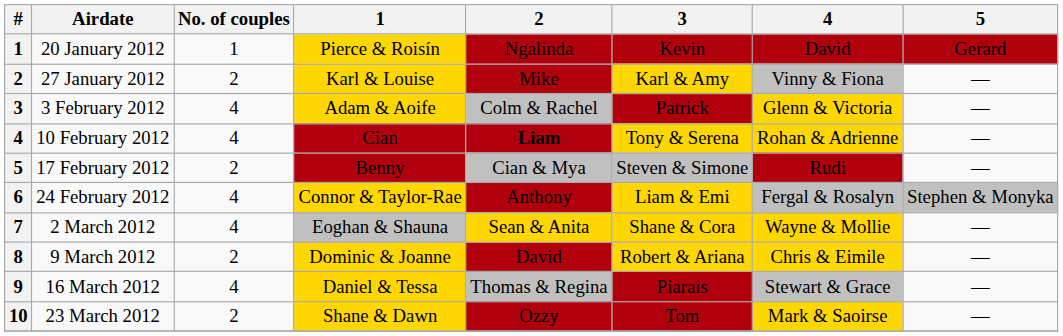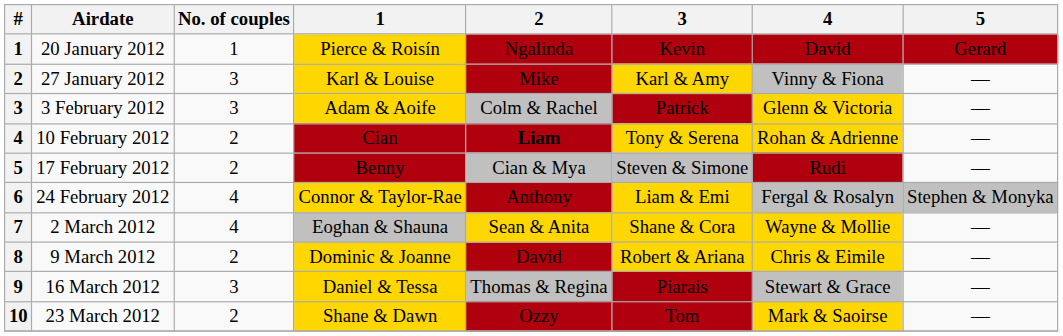 <table class="wikitable" style="text-align:center">
 <tr>
 <th>#</th>
 <th>Airdate</th>
 <th>No. of couples</th>
 <th>1</th>
 <th>2</th>
 <th>3</th>
 <th>4</th>
 <th>5</th>
 </tr>
 <tr>
 <th>1</th>
 <td>20 January 2012</td>
 <td>1</td>
 <td bgcolor="gold">Pierce & Roisín</td>
 <td bgcolor="bronze">Ngalinda</td>
 <td bgcolor="bronze">Kevin</td>
 <td bgcolor="bronze">David</td>
 <td bgcolor="bronze">Gerard</td>
 </tr>
 <tr>
 <th>2</th>
 <td>27 January 2012</td>
-<td>2</td>
+<td>3</td>
 <td bgcolor="gold">Karl & Louise</td>
 <td bgcolor="bronze">Mike</td>
 <td bgcolor="gold">Karl & Amy</td>
 <td bgcolor="silver">Vinny & Fiona</td>
 <td>—</td>
 </tr>
 <tr>
 <th>3</th>
 <td>3 February 2012</td>
-<td>4</td>
+<td>3</td>
 <td bgcolor="gold">Adam & Aoife</td>
 <td bgcolor="silver">Colm & Rachel</td>
 <td bgcolor="bronze">Patrick</td>
 <td bgcolor="gold">Glenn & Victoria</td>
 <td>—</td>
 </tr>
 <tr>
 <th>4</th>
 <td>10 February 2012</td>
-<td>4</td>
+<td>2</td>
 <td bgcolor="bronze">Cian</td>
 <td bgcolor="bronze"><strong>Liam</strong></td>
 <td bgcolor="gold">Tony & Serena</td>
 <td bgcolor="gold">Rohan & Adrienne</td>
 <td>—</td>
 </tr>
 <tr>
 <th>5</th>
 <td>17 February 2012</td>
 <td>2</td>
 <td bgcolor="bronze">Benny</td>
 <td bgcolor="silver">Cian & Mya</td>
 <td bgcolor="silver">Steven & Simone</td>
 <td bgcolor="bronze">Rudi</td>
 <td>—</td>
 </tr>
 <tr>
 <th>6</th>
 <td>24 February 2012</td>
 <td>4</td>
 <td bgcolor="gold">Connor & Taylor-Rae</td>
 <td bgcolor="bronze">Anthony</td>
 <td bgcolor="gold">Liam & Emi</td>
 <td bgcolor="silver">Fergal & Rosalyn</td>
 <td bgcolor="silver">Stephen & Monyka</td>
 </tr>
 <tr>
 <th>7</th>
 <td>2 March 2012</td>
 <td>4</td>
 <td bgcolor="silver">Eoghan & Shauna</td>
 <td bgcolor="gold">Sean & Anita</td>
 <td bgcolor="gold">Shane & Cora</td>
 <td bgcolor="gold">Wayne & Mollie</td>
 <td>—</td>
 </tr>
 <tr>
 <th>8</th>
 <td>9 March 2012</td>
 <td>2</td>
 <td bgcolor="gold">Dominic & Joanne</td>
 <td bgcolor="bronze">David</td>
 <td bgcolor="gold">Robert & Ariana</td>
 <td bgcolor="gold">Chris & Eimile</td>
 <td>—</td>
 </tr>
 <tr>
 <th>9</th>
 <td>16 March 2012</td>
-<td>4</td>
+<td>3</td>
 <td bgcolor="gold">Daniel & Tessa</td>
 <td bgcolor="silver">Thomas & Regina</td>
 <td bgcolor="bronze">Piarais</td>
 <td bgcolor="silver">Stewart & Grace</td>
 <td>—</td>
 </tr>
 <tr>
 <th>10</th>
 <td>23 March 2012</td>
 <td>2</td>
 <td bgcolor="gold">Shane & Dawn</td>
 <td bgcolor="bronze">Ozzy</td>
 <td bgcolor="bronze">Tom</td>
 <td bgcolor="gold">Mark & Saoirse</td>
 <td>—</td>
 </tr>
 <tr>
 </tr>
 </table>
